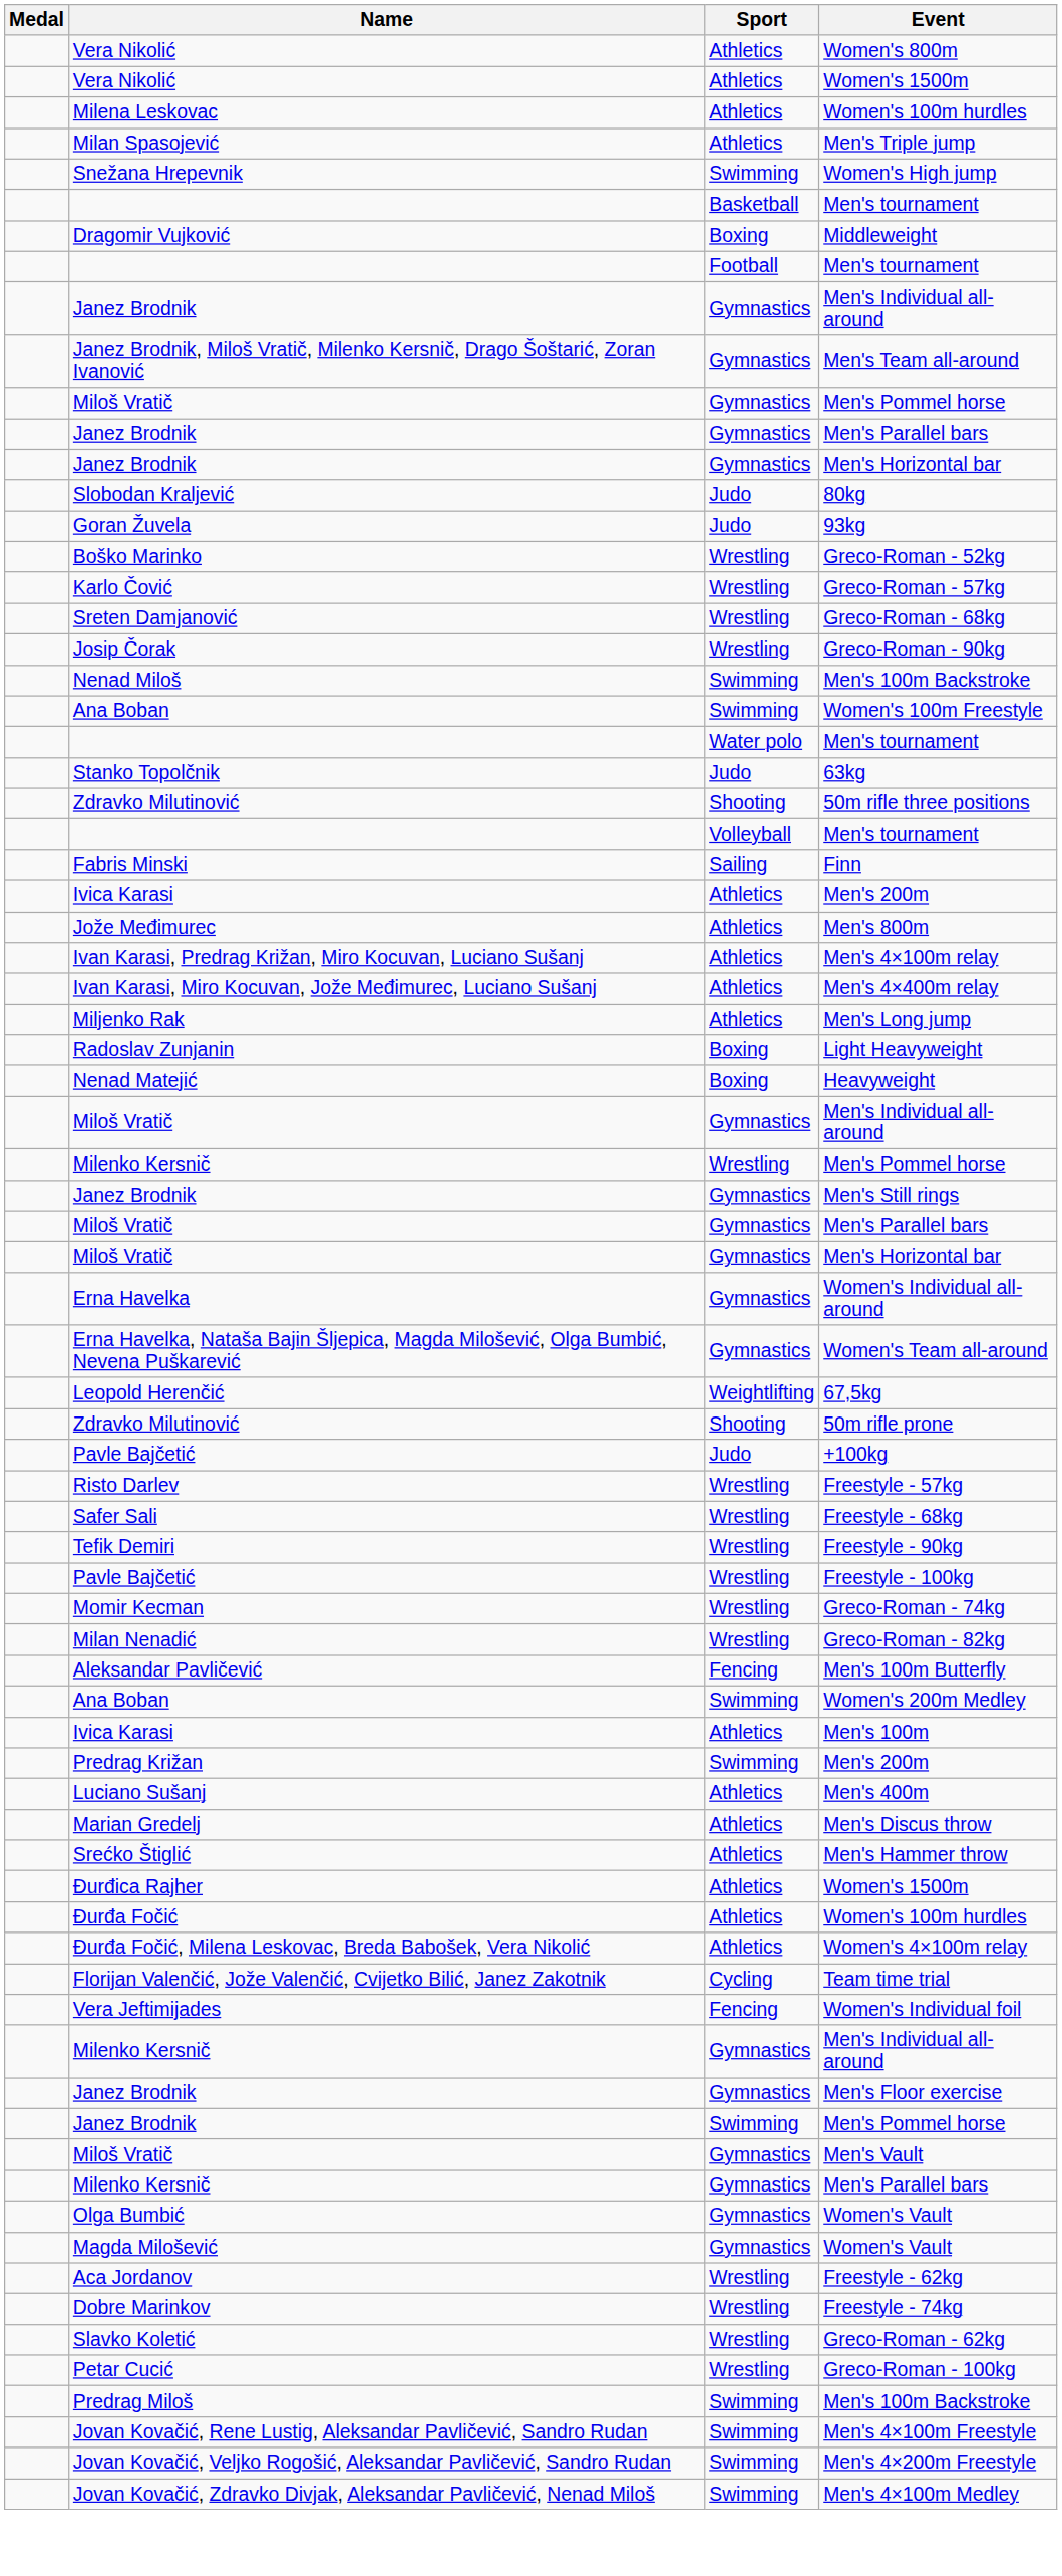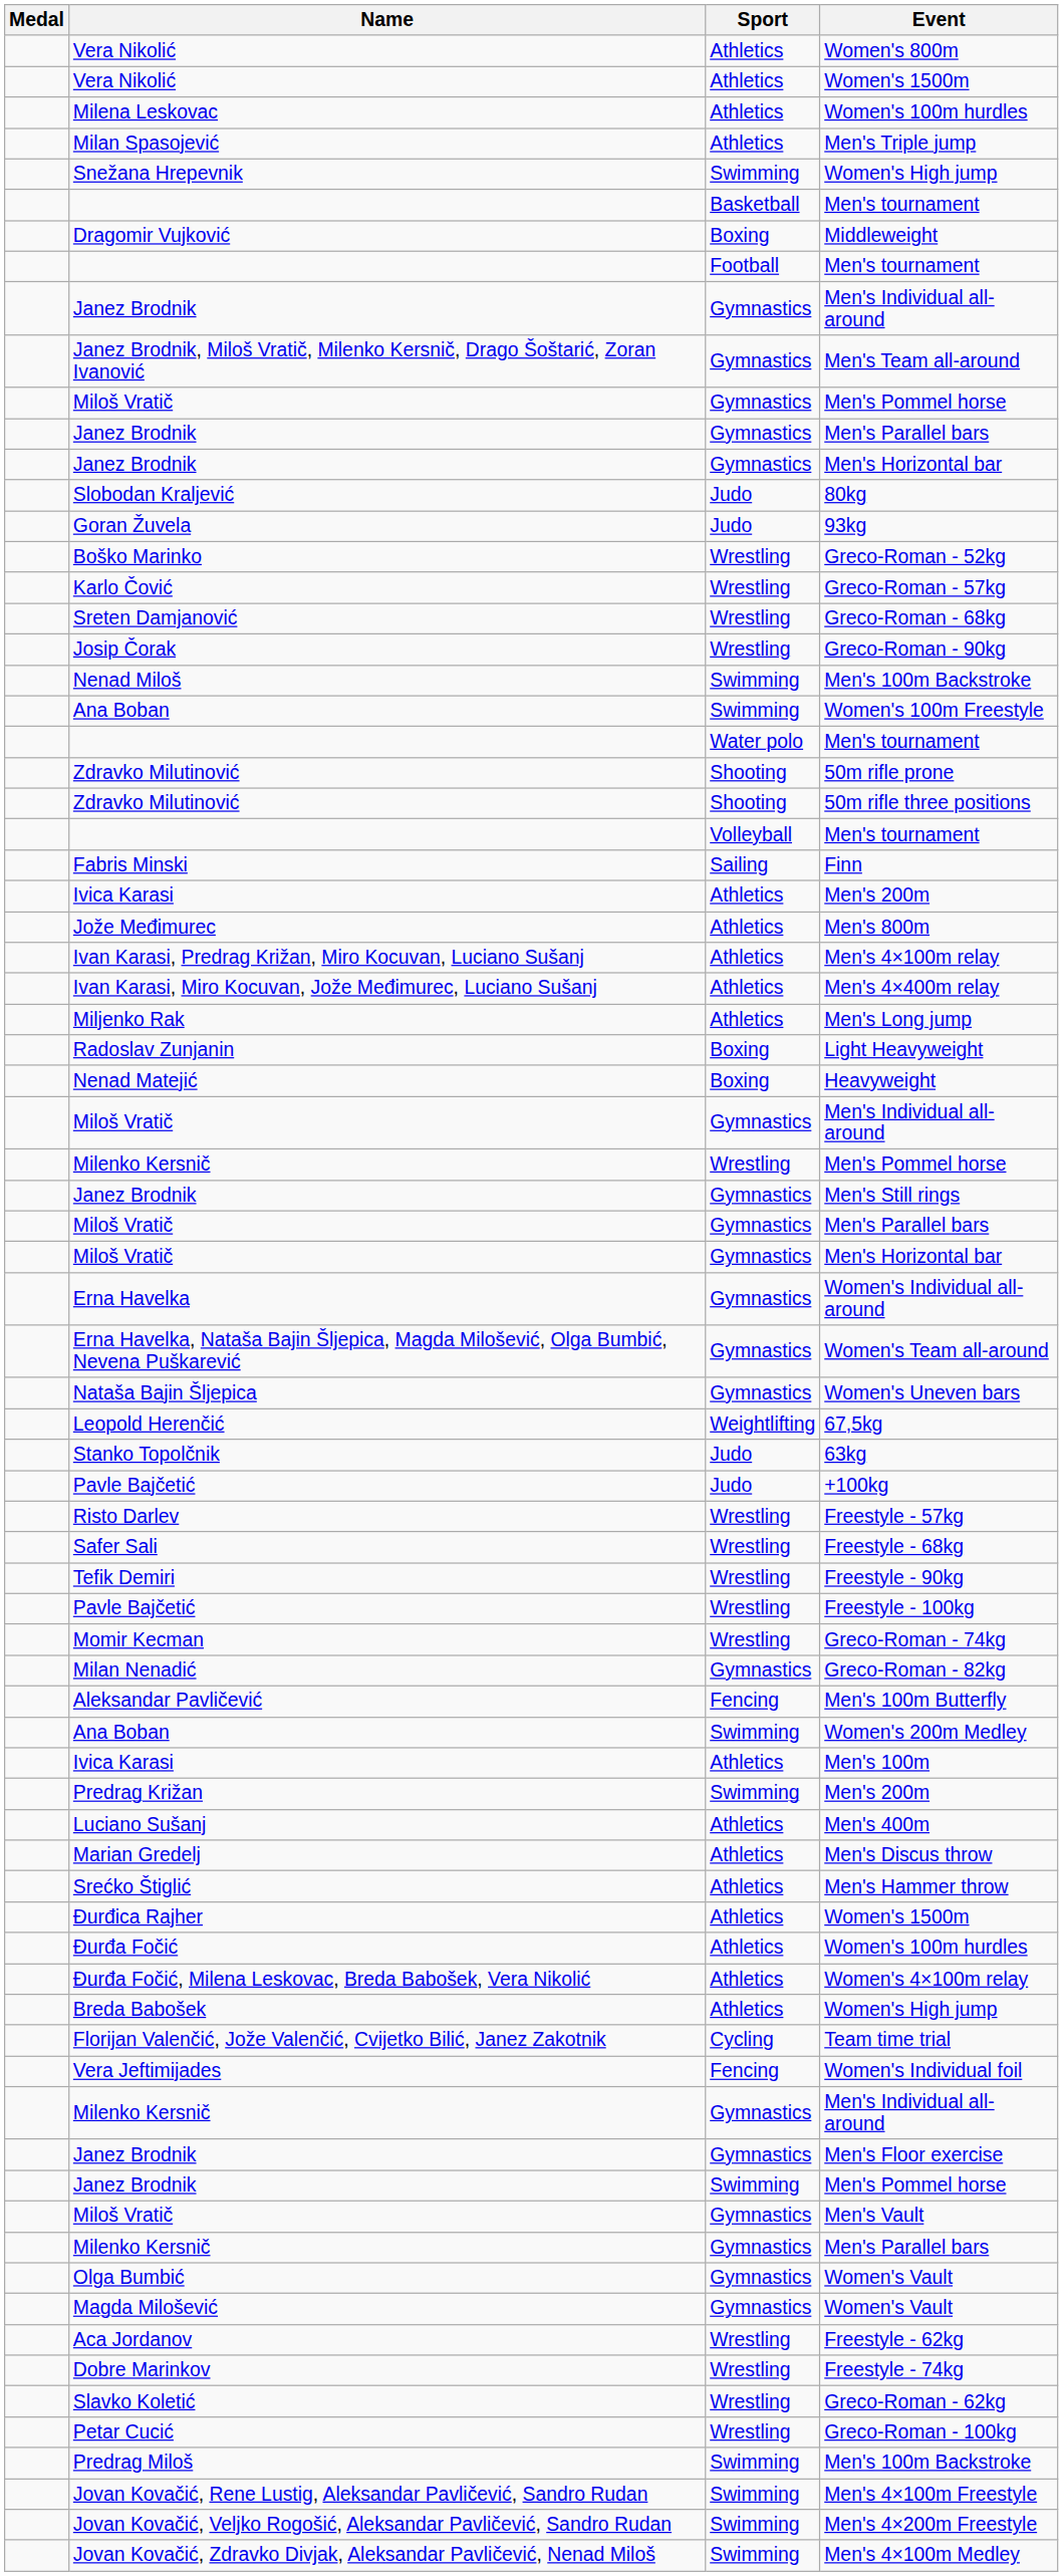 <table class="wikitable sortable">
 <tr>
 <th>Medal</th>
 <th>Name</th>
 <th>Sport</th>
 <th>Event</th>
 </tr>
 <tr>
 <td></td>
 <td><a href='#'>Vera Nikolić</a></td>
 <td> <a href='#'>Athletics</a></td>
 <td><a href='#'>Women's 800m</a></td>
 </tr>
 <tr>
 <td></td>
 <td><a href='#'>Vera Nikolić</a></td>
 <td> <a href='#'>Athletics</a></td>
 <td><a href='#'>Women's 1500m</a></td>
 </tr>
 <tr>
 <td></td>
 <td><a href='#'>Milena Leskovac</a></td>
 <td> <a href='#'>Athletics</a></td>
 <td><a href='#'>Women's 100m hurdles</a></td>
 </tr>
 <tr>
 <td></td>
 <td><a href='#'>Milan Spasojević</a></td>
 <td> <a href='#'>Athletics</a></td>
 <td><a href='#'>Men's Triple jump</a></td>
 </tr>
 <tr>
 <td></td>
 <td><a href='#'>Snežana Hrepevnik</a></td>
 <td> <a href='#'>Swimming</a></td>
 <td><a href='#'>Women's High jump</a></td>
 </tr>
 <tr>
 <td></td>
 <td><br></td>
 <td> <a href='#'>Basketball</a></td>
 <td><a href='#'>Men's tournament</a></td>
 </tr>
 <tr>
 <td></td>
 <td><a href='#'>Dragomir Vujković</a></td>
 <td> <a href='#'>Boxing</a></td>
 <td><a href='#'>Middleweight</a></td>
 </tr>
 <tr>
 <td></td>
 <td><br></td>
 <td> <a href='#'>Football</a></td>
 <td><a href='#'>Men's tournament</a></td>
 </tr>
 <tr>
 <td></td>
 <td><a href='#'>Janez Brodnik</a></td>
 <td> <a href='#'>Gymnastics</a></td>
 <td><a href='#'>Men's Individual all-around</a></td>
 </tr>
 <tr>
 <td></td>
 <td><a href='#'>Janez Brodnik</a>, <a href='#'>Miloš Vratič</a>, <a href='#'>Milenko Kersnič</a>, <a href='#'>Drago Šoštarić</a>, <a href='#'>Zoran Ivanović</a></td>
 <td> <a href='#'>Gymnastics</a></td>
 <td><a href='#'>Men's Team all-around</a></td>
 </tr>
 <tr>
 <td></td>
 <td><a href='#'>Miloš Vratič</a></td>
 <td> <a href='#'>Gymnastics</a></td>
 <td><a href='#'>Men's Pommel horse</a></td>
 </tr>
 <tr>
 <td></td>
 <td><a href='#'>Janez Brodnik</a></td>
 <td> <a href='#'>Gymnastics</a></td>
 <td><a href='#'>Men's Parallel bars</a></td>
 </tr>
 <tr>
 <td></td>
 <td><a href='#'>Janez Brodnik</a></td>
 <td> <a href='#'>Gymnastics</a></td>
 <td><a href='#'>Men's Horizontal bar</a></td>
 </tr>
 <tr>
 <td></td>
 <td><a href='#'>Slobodan Kraljević</a></td>
 <td> <a href='#'>Judo</a></td>
 <td><a href='#'>80kg</a></td>
 </tr>
 <tr>
 <td></td>
 <td><a href='#'>Goran Žuvela</a></td>
 <td> <a href='#'>Judo</a></td>
 <td><a href='#'>93kg</a></td>
 </tr>
 <tr>
 <td></td>
 <td><a href='#'>Boško Marinko</a></td>
 <td> <a href='#'>Wrestling</a></td>
 <td><a href='#'>Greco-Roman - 52kg</a></td>
 </tr>
 <tr>
 <td></td>
 <td><a href='#'>Karlo Čović</a></td>
 <td> <a href='#'>Wrestling</a></td>
 <td><a href='#'>Greco-Roman - 57kg</a></td>
 </tr>
 <tr>
 <td></td>
 <td><a href='#'>Sreten Damjanović</a></td>
 <td> <a href='#'>Wrestling</a></td>
 <td><a href='#'>Greco-Roman - 68kg</a></td>
 </tr>
 <tr>
 <td></td>
 <td><a href='#'>Josip Čorak</a></td>
 <td> <a href='#'>Wrestling</a></td>
 <td><a href='#'>Greco-Roman - 90kg</a></td>
 </tr>
 <tr>
 <td></td>
 <td><a href='#'>Nenad Miloš</a></td>
 <td> <a href='#'>Swimming</a></td>
 <td><a href='#'>Men's 100m Backstroke</a></td>
 </tr>
 <tr>
 <td></td>
 <td><a href='#'>Ana Boban</a></td>
 <td> <a href='#'>Swimming</a></td>
 <td><a href='#'>Women's 100m Freestyle</a></td>
 </tr>
 <tr>
 <td></td>
 <td><br></td>
 <td> <a href='#'>Water polo</a></td>
 <td><a href='#'>Men's tournament</a></td>
 </tr>
 <tr>
 <td></td>
-<td><a href='#'>Stanko Topolčnik</a></td>
-<td> <a href='#'>Judo</a></td>
-<td><a href='#'>63kg</a></td>
+<td><a href='#'>Zdravko Milutinović</a></td>
+<td> <a href='#'>Shooting</a></td>
+<td><a href='#'>50m rifle prone</a></td>
 </tr>
 <tr>
 <td></td>
 <td><a href='#'>Zdravko Milutinović</a></td>
 <td> <a href='#'>Shooting</a></td>
 <td><a href='#'>50m rifle three positions</a></td>
 </tr>
 <tr>
 <td></td>
 <td><br></td>
 <td> <a href='#'>Volleyball</a></td>
 <td><a href='#'>Men's tournament</a></td>
 </tr>
 <tr>
 <td></td>
 <td><a href='#'>Fabris Minski</a></td>
 <td> <a href='#'>Sailing</a></td>
 <td><a href='#'>Finn</a></td>
 </tr>
 <tr>
 <td></td>
 <td><a href='#'>Ivica Karasi</a></td>
 <td> <a href='#'>Athletics</a></td>
 <td><a href='#'>Men's 200m</a></td>
 </tr>
 <tr>
 <td></td>
 <td><a href='#'>Jože Međimurec</a></td>
 <td> <a href='#'>Athletics</a></td>
 <td><a href='#'>Men's 800m</a></td>
 </tr>
 <tr>
 <td></td>
 <td><a href='#'>Ivan Karasi</a>, <a href='#'>Predrag Križan</a>, <a href='#'>Miro Kocuvan</a>, <a href='#'>Luciano Sušanj</a></td>
 <td> <a href='#'>Athletics</a></td>
 <td><a href='#'>Men's 4×100m relay</a></td>
 </tr>
 <tr>
 <td></td>
 <td><a href='#'>Ivan Karasi</a>, <a href='#'>Miro Kocuvan</a>, <a href='#'>Jože Međimurec</a>, <a href='#'>Luciano Sušanj</a></td>
 <td> <a href='#'>Athletics</a></td>
 <td><a href='#'>Men's 4×400m relay</a></td>
 </tr>
 <tr>
 <td></td>
 <td><a href='#'>Miljenko Rak</a></td>
 <td> <a href='#'>Athletics</a></td>
 <td><a href='#'>Men's Long jump</a></td>
 </tr>
 <tr>
 <td></td>
 <td><a href='#'>Radoslav Zunjanin</a></td>
 <td> <a href='#'>Boxing</a></td>
 <td><a href='#'>Light Heavyweight</a></td>
 </tr>
 <tr>
 <td></td>
 <td><a href='#'>Nenad Matejić</a></td>
 <td> <a href='#'>Boxing</a></td>
 <td><a href='#'>Heavyweight</a></td>
 </tr>
 <tr>
 <td></td>
 <td><a href='#'>Miloš Vratič</a></td>
 <td> <a href='#'>Gymnastics</a></td>
 <td><a href='#'>Men's Individual all-around</a></td>
 </tr>
 <tr>
 <td></td>
 <td><a href='#'>Milenko Kersnič</a></td>
 <td> <a href='#'>Wrestling</a></td>
 <td><a href='#'>Men's Pommel horse</a></td>
 </tr>
 <tr>
 <td></td>
 <td><a href='#'>Janez Brodnik</a></td>
 <td> <a href='#'>Gymnastics</a></td>
 <td><a href='#'>Men's Still rings</a></td>
 </tr>
 <tr>
 <td></td>
 <td><a href='#'>Miloš Vratič</a></td>
 <td> <a href='#'>Gymnastics</a></td>
 <td><a href='#'>Men's Parallel bars</a></td>
 </tr>
 <tr>
 <td></td>
 <td><a href='#'>Miloš Vratič</a></td>
 <td> <a href='#'>Gymnastics</a></td>
 <td><a href='#'>Men's Horizontal bar</a></td>
 </tr>
 <tr>
 <td></td>
 <td><a href='#'>Erna Havelka</a></td>
 <td> <a href='#'>Gymnastics</a></td>
 <td><a href='#'>Women's Individual all-around</a></td>
 </tr>
 <tr>
 <td></td>
 <td><a href='#'>Erna Havelka</a>, <a href='#'>Nataša Bajin Šljepica</a>, <a href='#'>Magda Milošević</a>, <a href='#'>Olga Bumbić</a>, <a href='#'>Nevena Puškarević</a></td>
 <td> <a href='#'>Gymnastics</a></td>
 <td><a href='#'>Women's Team all-around</a></td>
 </tr>
 <tr>
 <td></td>
+<td><a href='#'>Nataša Bajin Šljepica</a></td>
+<td> <a href='#'>Gymnastics</a></td>
+<td><a href='#'>Women's Uneven bars</a></td>
+</tr>
+<tr>
+<td></td>
 <td><a href='#'>Leopold Herenčić</a></td>
 <td> <a href='#'>Weightlifting</a></td>
 <td><a href='#'>67,5kg</a></td>
 </tr>
 <tr>
 <td></td>
-<td><a href='#'>Zdravko Milutinović</a></td>
-<td> <a href='#'>Shooting</a></td>
-<td><a href='#'>50m rifle prone</a></td>
+<td><a href='#'>Stanko Topolčnik</a></td>
+<td> <a href='#'>Judo</a></td>
+<td><a href='#'>63kg</a></td>
 </tr>
 <tr>
 <td></td>
 <td><a href='#'>Pavle Bajčetić</a></td>
 <td> <a href='#'>Judo</a></td>
 <td><a href='#'>+100kg</a></td>
 </tr>
 <tr>
 <td></td>
 <td><a href='#'>Risto Darlev</a></td>
 <td> <a href='#'>Wrestling</a></td>
 <td><a href='#'>Freestyle - 57kg</a></td>
 </tr>
 <tr>
 <td></td>
 <td><a href='#'>Safer Sali</a></td>
 <td> <a href='#'>Wrestling</a></td>
 <td><a href='#'>Freestyle - 68kg</a></td>
 </tr>
 <tr>
 <td></td>
 <td><a href='#'>Tefik Demiri</a></td>
 <td> <a href='#'>Wrestling</a></td>
 <td><a href='#'>Freestyle - 90kg</a></td>
 </tr>
 <tr>
 <td></td>
 <td><a href='#'>Pavle Bajčetić</a></td>
 <td> <a href='#'>Wrestling</a></td>
 <td><a href='#'>Freestyle - 100kg</a></td>
 </tr>
 <tr>
 <td></td>
 <td><a href='#'>Momir Kecman</a></td>
 <td> <a href='#'>Wrestling</a></td>
 <td><a href='#'>Greco-Roman - 74kg</a></td>
 </tr>
 <tr>
 <td></td>
 <td><a href='#'>Milan Nenadić</a></td>
-<td> <a href='#'>Wrestling</a></td>
+<td> <a href='#'>Gymnastics</a></td>
 <td><a href='#'>Greco-Roman - 82kg</a></td>
 </tr>
 <tr>
 <td></td>
 <td><a href='#'>Aleksandar Pavličević</a></td>
 <td> <a href='#'>Fencing</a></td>
 <td><a href='#'>Men's 100m Butterfly</a></td>
 </tr>
 <tr>
 <td></td>
 <td><a href='#'>Ana Boban</a></td>
 <td> <a href='#'>Swimming</a></td>
 <td><a href='#'>Women's 200m Medley</a></td>
 </tr>
 <tr>
 <td></td>
 <td><a href='#'>Ivica Karasi</a></td>
 <td> <a href='#'>Athletics</a></td>
 <td><a href='#'>Men's 100m</a></td>
 </tr>
 <tr>
 <td></td>
 <td><a href='#'>Predrag Križan</a></td>
 <td> <a href='#'>Swimming</a></td>
 <td><a href='#'>Men's 200m</a></td>
 </tr>
 <tr>
 <td></td>
 <td><a href='#'>Luciano Sušanj</a></td>
 <td> <a href='#'>Athletics</a></td>
 <td><a href='#'>Men's 400m</a></td>
 </tr>
 <tr>
 <td></td>
 <td><a href='#'>Marian Gredelj</a></td>
 <td> <a href='#'>Athletics</a></td>
 <td><a href='#'>Men's Discus throw</a></td>
 </tr>
 <tr>
 <td></td>
 <td><a href='#'>Srećko Štiglić</a></td>
 <td> <a href='#'>Athletics</a></td>
 <td><a href='#'>Men's Hammer throw</a></td>
 </tr>
 <tr>
 <td></td>
 <td><a href='#'>Đurđica Rajher</a></td>
 <td> <a href='#'>Athletics</a></td>
 <td><a href='#'>Women's 1500m</a></td>
 </tr>
 <tr>
 <td></td>
 <td><a href='#'>Đurđa Fočić</a></td>
 <td> <a href='#'>Athletics</a></td>
 <td><a href='#'>Women's 100m hurdles</a></td>
 </tr>
 <tr>
 <td></td>
 <td><a href='#'>Đurđa Fočić</a>, <a href='#'>Milena Leskovac</a>, <a href='#'>Breda Babošek</a>, <a href='#'>Vera Nikolić</a></td>
 <td> <a href='#'>Athletics</a></td>
 <td><a href='#'>Women's 4×100m relay</a></td>
+</tr>
+<tr>
+<td></td>
+<td><a href='#'>Breda Babošek</a></td>
+<td> <a href='#'>Athletics</a></td>
+<td><a href='#'>Women's High jump</a></td>
 </tr>
 <tr>
 <td></td>
 <td><a href='#'>Florijan Valenčić</a>, <a href='#'>Jože Valenčić</a>, <a href='#'>Cvijetko Bilić</a>, <a href='#'>Janez Zakotnik</a></td>
 <td> <a href='#'>Cycling</a></td>
 <td><a href='#'>Team time trial</a></td>
 </tr>
 <tr>
 <td></td>
 <td><a href='#'>Vera Jeftimijades</a></td>
 <td> <a href='#'>Fencing</a></td>
 <td><a href='#'>Women's Individual foil</a></td>
 </tr>
 <tr>
 <td></td>
 <td><a href='#'>Milenko Kersnič</a></td>
 <td> <a href='#'>Gymnastics</a></td>
 <td><a href='#'>Men's Individual all-around</a></td>
 </tr>
 <tr>
 <td></td>
 <td><a href='#'>Janez Brodnik</a></td>
 <td> <a href='#'>Gymnastics</a></td>
 <td><a href='#'>Men's Floor exercise</a></td>
 </tr>
 <tr>
 <td></td>
 <td><a href='#'>Janez Brodnik</a></td>
 <td> <a href='#'>Swimming</a></td>
 <td><a href='#'>Men's Pommel horse</a></td>
 </tr>
 <tr>
 <td></td>
 <td><a href='#'>Miloš Vratič</a></td>
 <td> <a href='#'>Gymnastics</a></td>
 <td><a href='#'>Men's Vault</a></td>
 </tr>
 <tr>
 <td></td>
 <td><a href='#'>Milenko Kersnič</a></td>
 <td> <a href='#'>Gymnastics</a></td>
 <td><a href='#'>Men's Parallel bars</a></td>
 </tr>
 <tr>
 <td></td>
 <td><a href='#'>Olga Bumbić</a></td>
 <td> <a href='#'>Gymnastics</a></td>
 <td><a href='#'>Women's Vault</a></td>
 </tr>
 <tr>
 <td></td>
 <td><a href='#'>Magda Milošević</a></td>
 <td> <a href='#'>Gymnastics</a></td>
 <td><a href='#'>Women's Vault</a></td>
 </tr>
 <tr>
 <td></td>
 <td><a href='#'>Aca Jordanov</a></td>
 <td> <a href='#'>Wrestling</a></td>
 <td><a href='#'>Freestyle - 62kg</a></td>
 </tr>
 <tr>
 <td></td>
 <td><a href='#'>Dobre Marinkov</a></td>
 <td> <a href='#'>Wrestling</a></td>
 <td><a href='#'>Freestyle - 74kg</a></td>
 </tr>
 <tr>
 <td></td>
 <td><a href='#'>Slavko Koletić</a></td>
 <td> <a href='#'>Wrestling</a></td>
 <td><a href='#'>Greco-Roman - 62kg</a></td>
 </tr>
 <tr>
 <td></td>
 <td><a href='#'>Petar Cucić</a></td>
 <td> <a href='#'>Wrestling</a></td>
 <td><a href='#'>Greco-Roman - 100kg</a></td>
 </tr>
 <tr>
 <td></td>
 <td><a href='#'>Predrag Miloš</a></td>
 <td> <a href='#'>Swimming</a></td>
 <td><a href='#'>Men's 100m Backstroke</a></td>
 </tr>
 <tr>
 <td></td>
 <td><a href='#'>Jovan Kovačić</a>, <a href='#'>Rene Lustig</a>, <a href='#'>Aleksandar Pavličević</a>, <a href='#'>Sandro Rudan</a></td>
 <td> <a href='#'>Swimming</a></td>
 <td><a href='#'>Men's 4×100m Freestyle</a></td>
 </tr>
 <tr>
 <td></td>
 <td><a href='#'>Jovan Kovačić</a>, <a href='#'>Veljko Rogošić</a>, <a href='#'>Aleksandar Pavličević</a>, <a href='#'>Sandro Rudan</a></td>
 <td> <a href='#'>Swimming</a></td>
 <td><a href='#'>Men's 4×200m Freestyle</a></td>
 </tr>
 <tr>
 <td></td>
 <td><a href='#'>Jovan Kovačić</a>, <a href='#'>Zdravko Divjak</a>, <a href='#'>Aleksandar Pavličević</a>, <a href='#'>Nenad Miloš</a></td>
 <td> <a href='#'>Swimming</a></td>
 <td><a href='#'>Men's 4×100m Medley</a></td>
 </tr>
 </table>
